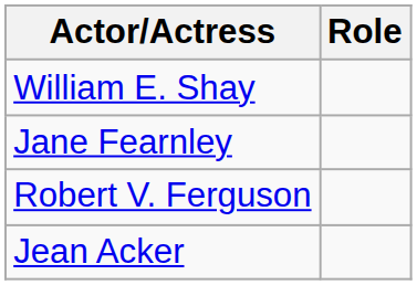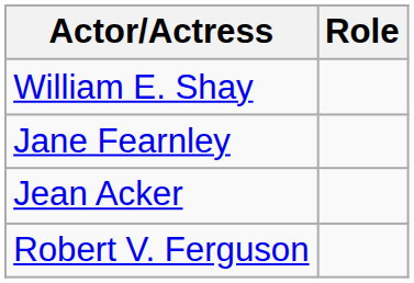 <table class="wikitable">
 <tr>
 <th>Actor/Actress</th>
 <th>Role</th>
 </tr>
 <tr>
 <td><a href='#'>William E. Shay</a></td>
 <td></td>
 </tr>
 <tr>
 <td><a href='#'>Jane Fearnley</a></td>
 <td></td>
 </tr>
 <tr>
+<td><a href='#'>Jean Acker</a></td>
+<td></td>
+</tr>
+<tr>
 <td><a href='#'>Robert V. Ferguson</a></td>
 <td></td>
 </tr>
-<tr>
-<td><a href='#'>Jean Acker</a></td>
-<td></td>
-</tr>
 </table>
